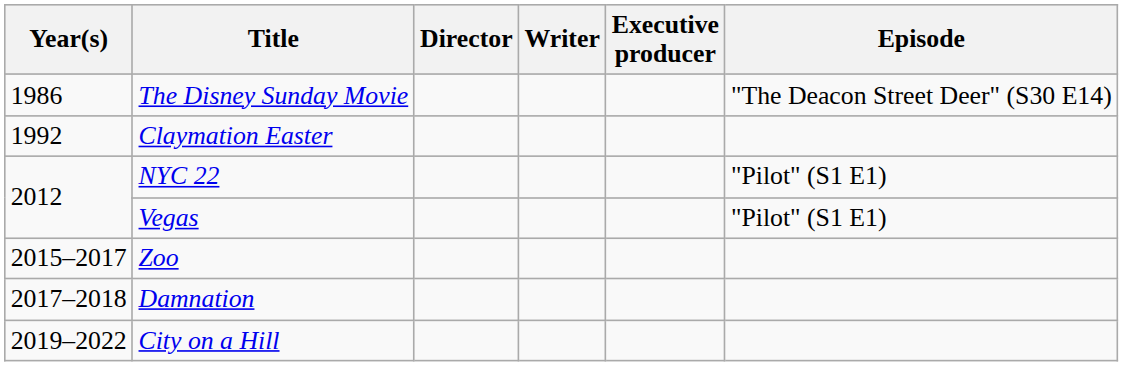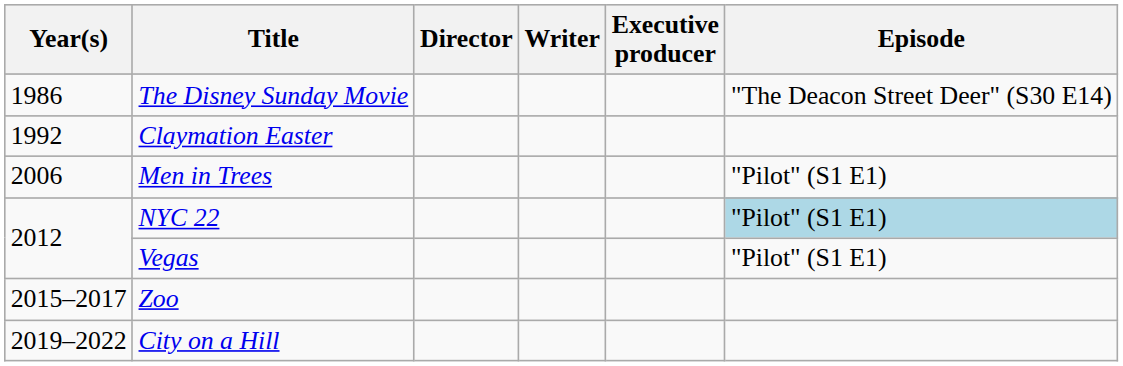 <table class="wikitable">
 <tr>
 <th>Year(s)</th>
 <th>Title</th>
 <th>Director</th>
 <th>Writer</th>
 <th>Executive<br>producer</th>
 <th>Episode</th>
 </tr>
 <tr>
 <td>1986</td>
 <td><em><a href='#'>The Disney Sunday Movie</a></em></td>
 <td></td>
 <td></td>
 <td></td>
 <td>"The Deacon Street Deer" (S30 E14)</td>
 </tr>
 <tr>
 <td>1992</td>
 <td><em><a href='#'>Claymation Easter</a></em></td>
 <td></td>
 <td></td>
 <td></td>
 <td></td>
 </tr>
 <tr>
+<td>2006</td>
+<td><em><a href='#'>Men in Trees</a></em></td>
+<td></td>
+<td></td>
+<td></td>
+<td>"Pilot" (S1 E1)</td>
+</tr>
+<tr>
 <td rowspan="2">2012</td>
 <td><em><a href='#'>NYC 22</a></em></td>
 <td></td>
 <td></td>
 <td></td>
-<td>"Pilot" (S1 E1)</td>
+<td style="background: lightblue;">"Pilot" (S1 E1)</td>
 </tr>
 <tr>
 <td><em><a href='#'>Vegas</a></em></td>
 <td></td>
 <td></td>
 <td></td>
 <td>"Pilot" (S1 E1)</td>
 </tr>
 <tr>
 <td>2015–2017</td>
 <td><em><a href='#'>Zoo</a></em></td>
 <td></td>
 <td></td>
 <td></td>
 <td></td>
 </tr>
 <tr>
-<td>2017–2018</td>
-<td><em><a href='#'>Damnation</a></em></td>
-<td></td>
-<td></td>
-<td></td>
-<td></td>
-</tr>
-<tr>
 <td>2019–2022</td>
 <td><em><a href='#'>City on a Hill</a></em></td>
 <td></td>
 <td></td>
 <td></td>
 <td></td>
 </tr>
 </table>
